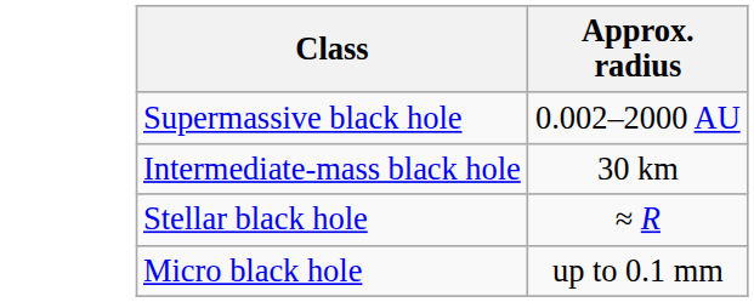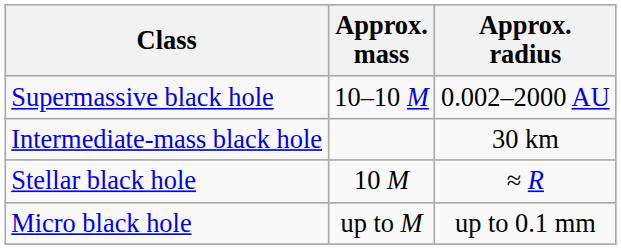 <table class="wikitable" style="float:right; margin:0 0 0.5em 1em;">
 <tr>
 <th>Class</th>
+<th>Approx.<br>mass</th>
 <th>Approx.<br>radius</th>
 </tr>
 <tr>
 <td><a href='#'>Supermassive black hole</a></td>
+<td style="text-align: center;">10–10 <a href='#'><em>M</em></a></td>
 <td style="text-align: center;">0.002–2000 <a href='#'>AU</a></td>
 </tr>
 <tr>
 <td><a href='#'>Intermediate-mass black hole</a></td>
+<td style="text-align: center;"></td>
 <td style="text-align: center;">30 km</td>
 </tr>
 <tr>
 <td><a href='#'>Stellar black hole</a></td>
+<td style="text-align: center;">10 <em>M</em></td>
 <td style="text-align: center;"> ≈ <a href='#'><em>R</em></a></td>
 </tr>
 <tr>
 <td><a href='#'>Micro black hole</a></td>
+<td style="text-align: center;">up to <em>M</em></td>
 <td style="text-align: center;">up to 0.1 mm</td>
 </tr>
 </table>
